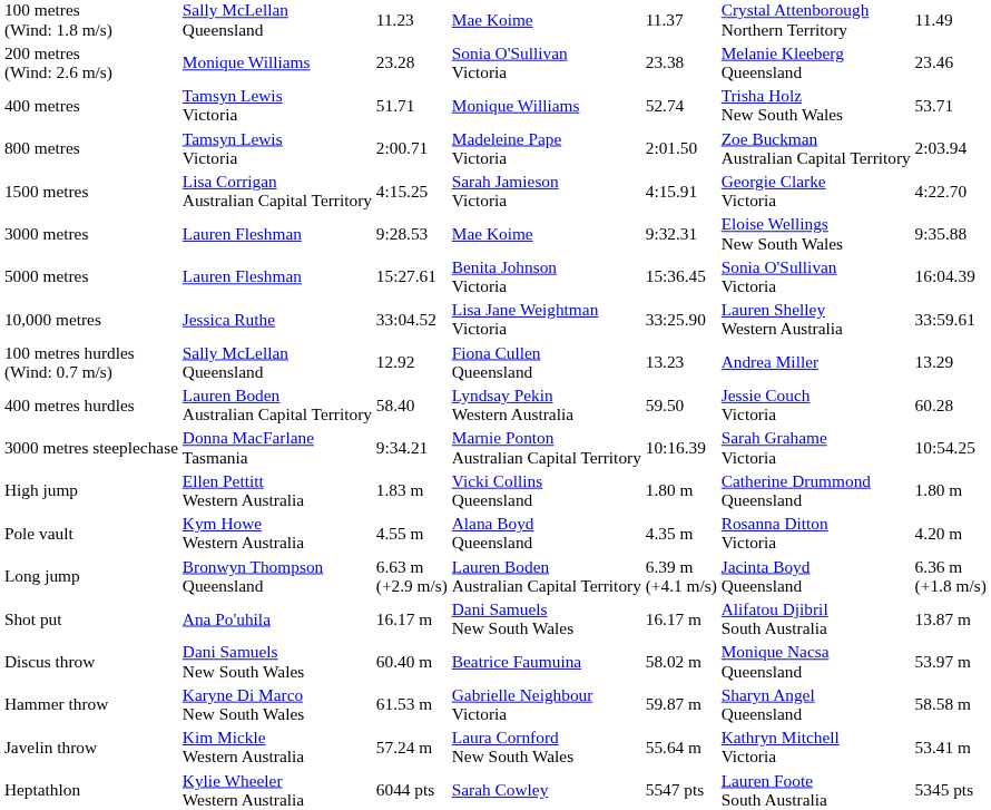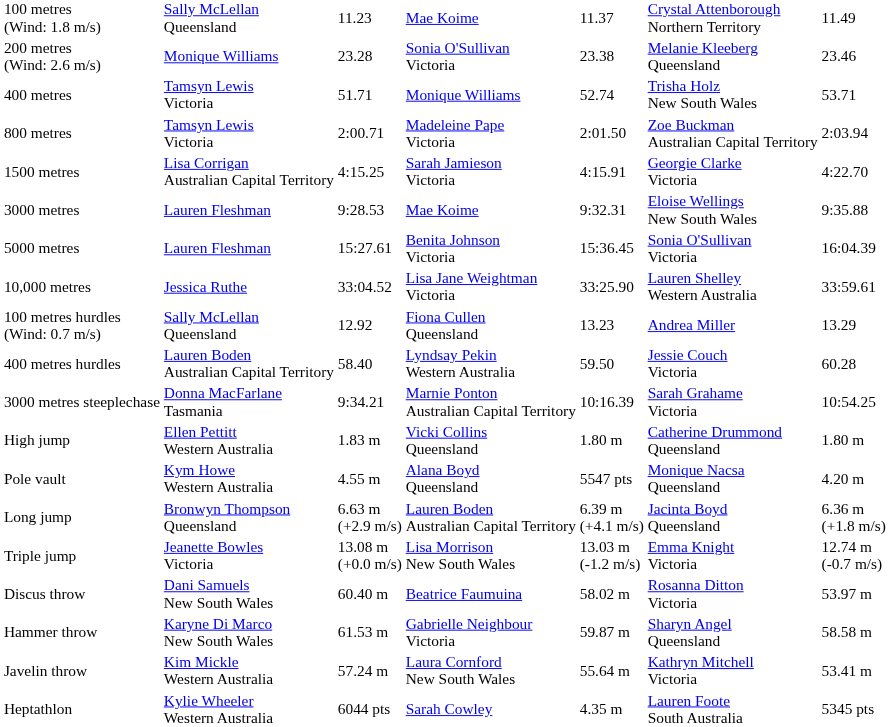 <table>
 <tr>
 <td>100 metres<br>(Wind: 1.8 m/s)</td>
 <td><a href='#'>Sally McLellan</a><br>Queensland</td>
 <td>11.23</td>
 <td><a href='#'>Mae Koime</a><br></td>
 <td>11.37</td>
 <td><a href='#'>Crystal Attenborough</a><br>Northern Territory</td>
 <td>11.49</td>
 </tr>
 <tr>
 <td>200 metres<br>(Wind: 2.6 m/s)</td>
 <td><a href='#'>Monique Williams</a><br></td>
 <td>23.28</td>
 <td><a href='#'>Sonia O'Sullivan</a><br>Victoria</td>
 <td>23.38</td>
 <td><a href='#'>Melanie Kleeberg</a><br>Queensland</td>
 <td>23.46</td>
 </tr>
 <tr>
 <td>400 metres</td>
 <td><a href='#'>Tamsyn Lewis</a><br>Victoria</td>
 <td>51.71</td>
 <td><a href='#'>Monique Williams</a><br></td>
 <td>52.74</td>
 <td><a href='#'>Trisha Holz</a><br>New South Wales</td>
 <td>53.71</td>
 </tr>
 <tr>
 <td>800 metres</td>
 <td><a href='#'>Tamsyn Lewis</a><br>Victoria</td>
 <td>2:00.71</td>
 <td><a href='#'>Madeleine Pape</a><br>Victoria</td>
 <td>2:01.50</td>
 <td><a href='#'>Zoe Buckman</a><br>Australian Capital Territory</td>
 <td>2:03.94</td>
 </tr>
 <tr>
 <td>1500 metres</td>
 <td><a href='#'>Lisa Corrigan</a><br>Australian Capital Territory</td>
 <td>4:15.25</td>
 <td><a href='#'>Sarah Jamieson</a><br>Victoria</td>
 <td>4:15.91</td>
 <td><a href='#'>Georgie Clarke</a><br>Victoria</td>
 <td>4:22.70</td>
 </tr>
 <tr>
 <td>3000 metres</td>
 <td><a href='#'>Lauren Fleshman</a><br></td>
 <td>9:28.53</td>
 <td><a href='#'>Mae Koime</a><br></td>
 <td>9:32.31</td>
 <td><a href='#'>Eloise Wellings</a><br>New South Wales</td>
 <td>9:35.88</td>
 </tr>
 <tr>
 <td>5000 metres</td>
 <td><a href='#'>Lauren Fleshman</a><br></td>
 <td>15:27.61</td>
 <td><a href='#'>Benita Johnson</a><br>Victoria</td>
 <td>15:36.45</td>
 <td><a href='#'>Sonia O'Sullivan</a><br>Victoria</td>
 <td>16:04.39</td>
 </tr>
 <tr>
 <td>10,000 metres</td>
 <td><a href='#'>Jessica Ruthe</a><br></td>
 <td>33:04.52</td>
 <td><a href='#'>Lisa Jane Weightman</a><br>Victoria</td>
 <td>33:25.90</td>
 <td><a href='#'>Lauren Shelley</a><br>Western Australia</td>
 <td>33:59.61</td>
 </tr>
 <tr>
 <td>100 metres hurdles<br>(Wind: 0.7 m/s)</td>
 <td><a href='#'>Sally McLellan</a><br>Queensland</td>
 <td>12.92</td>
 <td><a href='#'>Fiona Cullen</a><br>Queensland</td>
 <td>13.23</td>
 <td><a href='#'>Andrea Miller</a><br></td>
 <td>13.29</td>
 </tr>
 <tr>
 <td>400 metres hurdles</td>
 <td><a href='#'>Lauren Boden</a><br>Australian Capital Territory</td>
 <td>58.40</td>
 <td><a href='#'>Lyndsay Pekin</a><br>Western Australia</td>
 <td>59.50</td>
 <td><a href='#'>Jessie Couch</a><br>Victoria</td>
 <td>60.28</td>
 </tr>
 <tr>
 <td>3000 metres steeplechase</td>
 <td><a href='#'>Donna MacFarlane</a><br>Tasmania</td>
 <td>9:34.21</td>
 <td><a href='#'>Marnie Ponton</a><br>Australian Capital Territory</td>
 <td>10:16.39</td>
 <td><a href='#'>Sarah Grahame</a><br>Victoria</td>
 <td>10:54.25</td>
 </tr>
 <tr>
 <td>High jump</td>
 <td><a href='#'>Ellen Pettitt</a><br>Western Australia</td>
 <td>1.83 m</td>
 <td><a href='#'>Vicki Collins</a><br>Queensland</td>
 <td>1.80 m</td>
 <td><a href='#'>Catherine Drummond</a><br>Queensland</td>
 <td>1.80 m</td>
 </tr>
 <tr>
 <td>Pole vault</td>
 <td><a href='#'>Kym Howe</a><br>Western Australia</td>
 <td>4.55 m</td>
 <td><a href='#'>Alana Boyd</a><br>Queensland</td>
-<td>4.35 m</td>
-<td><a href='#'>Rosanna Ditton</a><br>Victoria</td>
+<td>5547 pts</td>
+<td><a href='#'>Monique Nacsa</a><br>Queensland</td>
 <td>4.20 m</td>
 </tr>
 <tr>
 <td>Long jump</td>
 <td><a href='#'>Bronwyn Thompson</a><br>Queensland</td>
 <td>6.63 m <br>(+2.9 m/s)</td>
 <td><a href='#'>Lauren Boden</a><br>Australian Capital Territory</td>
 <td>6.39 m <br>(+4.1 m/s)</td>
 <td><a href='#'>Jacinta Boyd</a><br>Queensland</td>
 <td>6.36 m <br>(+1.8 m/s)</td>
 </tr>
 <tr>
-<td>Shot put</td>
-<td><a href='#'>Ana Po'uhila</a><br></td>
-<td>16.17 m</td>
-<td><a href='#'>Dani Samuels</a><br>New South Wales</td>
-<td>16.17 m</td>
-<td><a href='#'>Alifatou Djibril</a><br>South Australia</td>
-<td>13.87 m</td>
+<td>Triple jump</td>
+<td><a href='#'>Jeanette Bowles</a><br>Victoria</td>
+<td>13.08 m <br>(+0.0 m/s)</td>
+<td><a href='#'>Lisa Morrison</a><br>New South Wales</td>
+<td>13.03 m <br>(-1.2 m/s)</td>
+<td><a href='#'>Emma Knight</a><br>Victoria</td>
+<td>12.74 m <br>(-0.7 m/s)</td>
 </tr>
 <tr>
 <td>Discus throw</td>
 <td><a href='#'>Dani Samuels</a><br>New South Wales</td>
 <td>60.40 m</td>
 <td><a href='#'>Beatrice Faumuina</a><br></td>
 <td>58.02 m</td>
-<td><a href='#'>Monique Nacsa</a><br>Queensland</td>
+<td><a href='#'>Rosanna Ditton</a><br>Victoria</td>
 <td>53.97 m</td>
 </tr>
 <tr>
 <td>Hammer throw</td>
 <td><a href='#'>Karyne Di Marco</a><br>New South Wales</td>
 <td>61.53 m</td>
 <td><a href='#'>Gabrielle Neighbour</a><br>Victoria</td>
 <td>59.87 m</td>
 <td><a href='#'>Sharyn Angel</a><br>Queensland</td>
 <td>58.58 m</td>
 </tr>
 <tr>
 <td>Javelin throw</td>
 <td><a href='#'>Kim Mickle</a><br>Western Australia</td>
 <td>57.24 m</td>
 <td><a href='#'>Laura Cornford</a><br>New South Wales</td>
 <td>55.64 m</td>
 <td><a href='#'>Kathryn Mitchell</a><br>Victoria</td>
 <td>53.41 m</td>
 </tr>
 <tr>
 <td>Heptathlon</td>
 <td><a href='#'>Kylie Wheeler</a><br>Western Australia</td>
 <td>6044 pts</td>
 <td><a href='#'>Sarah Cowley</a><br></td>
-<td>5547 pts</td>
+<td>4.35 m</td>
 <td><a href='#'>Lauren Foote</a><br>South Australia</td>
 <td>5345 pts</td>
 </tr>
 <tr>
 </tr>
 </table>
